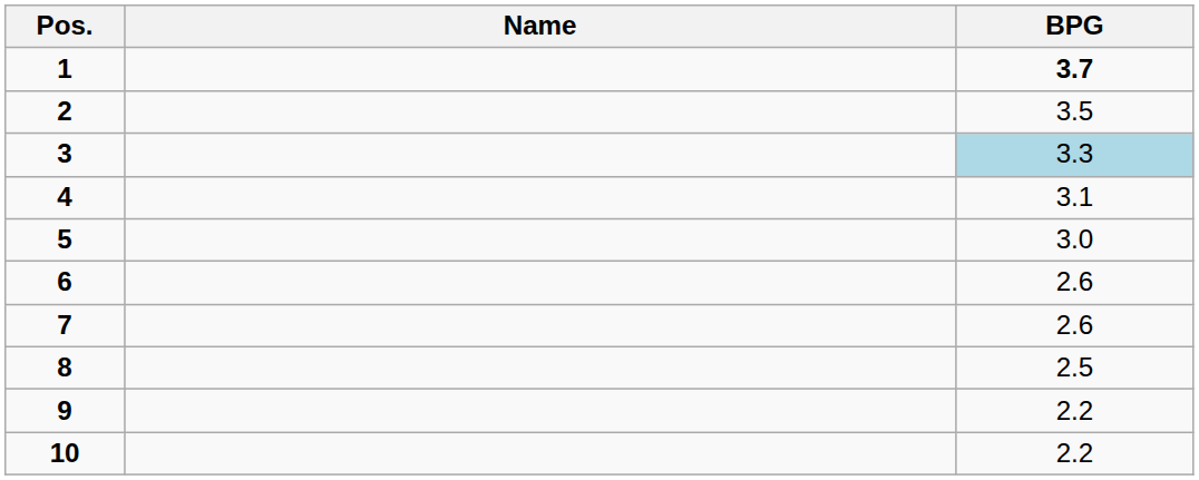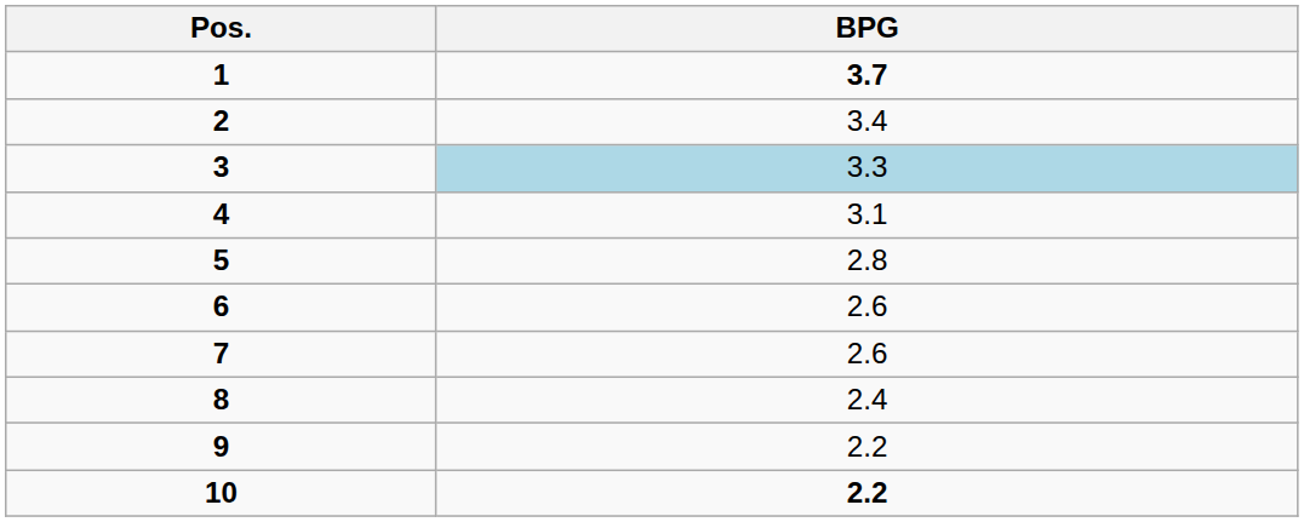 <table class="wikitable" style="width:80%;">
 <tr>
 <th style="width:10%;">Pos.</th>
-<th style="width:70%;">Name</th>
 <th style="width:20%;">BPG</th>
 </tr>
 <tr>
 <td align=center><strong>1</strong></td>
-<td><strong></strong></td>
 <td align=center><strong>3.7</strong></td>
 </tr>
 <tr>
 <td align=center><strong>2</strong></td>
-<td></td>
-<td align=center>3.5</td>
+<td align=center>3.4</td>
 </tr>
 <tr>
 <td align=center><strong>3</strong></td>
-<td></td>
 <td align=center style="background: lightblue;">3.3</td>
 </tr>
 <tr>
 <td align=center><strong>4</strong></td>
-<td></td>
 <td align=center>3.1</td>
 </tr>
 <tr>
 <td align=center><strong>5</strong></td>
-<td></td>
-<td align=center>3.0</td>
+<td align=center>2.8</td>
 </tr>
 <tr>
 <td align=center><strong>6</strong></td>
-<td></td>
 <td align=center>2.6</td>
 </tr>
 <tr>
 <td align=center><strong>7</strong></td>
-<td></td>
 <td align=center>2.6</td>
 </tr>
 <tr>
 <td align=center><strong>8</strong></td>
-<td></td>
-<td align=center>2.5</td>
+<td align=center>2.4</td>
 </tr>
 <tr>
 <td align=center><strong>9</strong></td>
-<td></td>
 <td align=center>2.2</td>
 </tr>
 <tr>
 <td align=center><strong>10</strong></td>
-<td></td>
-<td align=center>2.2</td>
+<td align=center><strong>2.2</strong></td>
 </tr>
 </table>
